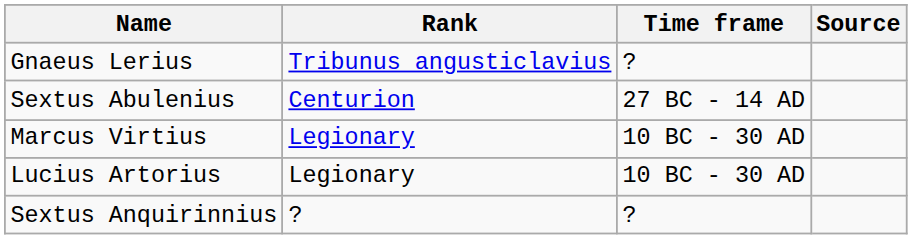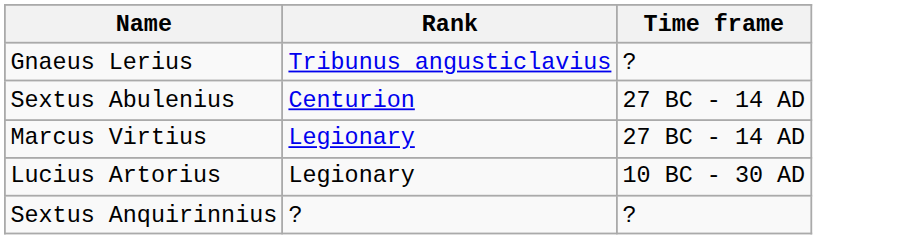 <table class="wikitable">
 <tr>
 <th>Name</th>
 <th>Rank</th>
 <th>Time frame</th>
-<th>Source</th>
 </tr>
 <tr>
 <td>Gnaeus Lerius</td>
 <td><a href='#'>Tribunus angusticlavius</a></td>
 <td>?</td>
-<td></td>
 </tr>
 <tr>
 <td>Sextus Abulenius</td>
 <td><a href='#'>Centurion</a></td>
 <td>27 BC - 14 AD</td>
-<td></td>
 </tr>
 <tr>
 <td>Marcus Virtius</td>
 <td><a href='#'>Legionary</a></td>
-<td>10 BC - 30 AD</td>
-<td></td>
+<td>27 BC - 14 AD</td>
 </tr>
 <tr>
 <td>Lucius Artorius</td>
 <td>Legionary</td>
 <td>10 BC - 30 AD</td>
-<td><em></em></td>
 </tr>
 <tr>
 <td>Sextus Anquirinnius</td>
 <td>?</td>
 <td>?</td>
-<td><em></em></td>
 </tr>
 </table>
